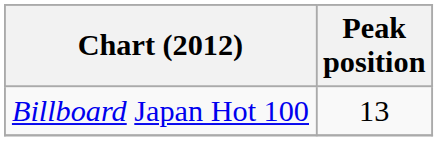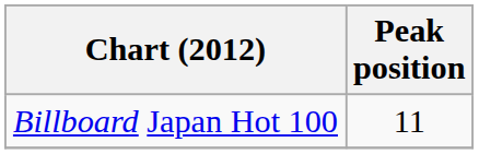 <table class="wikitable sortable">
 <tr>
 <th align="left">Chart (2012)</th>
 <th style="text-align:center;">Peak<br>position</th>
 </tr>
 <tr>
 <td><em><a href='#'>Billboard</a></em> <a href='#'>Japan Hot 100</a></td>
-<td align="center">13</td>
+<td align="center">11</td>
 </tr>
 <tr>
 </tr>
 </table>
